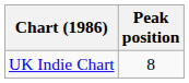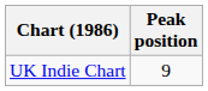 <table class="wikitable sortable">
 <tr>
 <th scope="col">Chart (1986)</th>
 <th scope="col">Peak<br>position</th>
 </tr>
 <tr>
 <td><a href='#'>UK Indie Chart</a></td>
-<td style="text-align:center;">8</td>
+<td style="text-align:center;">9</td>
 </tr>
 </table>
